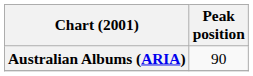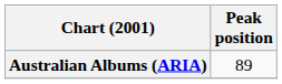 <table class="wikitable sortable plainrowheaders" style="text-align:center">
 <tr>
 <th scope="col">Chart (2001)</th>
 <th scope="col">Peak<br>position</th>
 </tr>
 <tr>
 <th scope="row">Australian Albums (<a href='#'>ARIA</a>)</th>
-<td>90</td>
+<td>89</td>
 </tr>
 <tr>
 </tr>
 <tr>
 </tr>
 <tr>
 </tr>
 <tr>
 </tr>
 <tr>
 </tr>
 </table>
